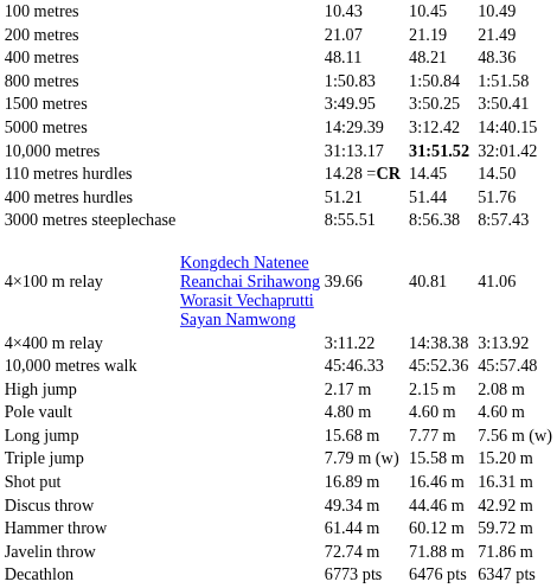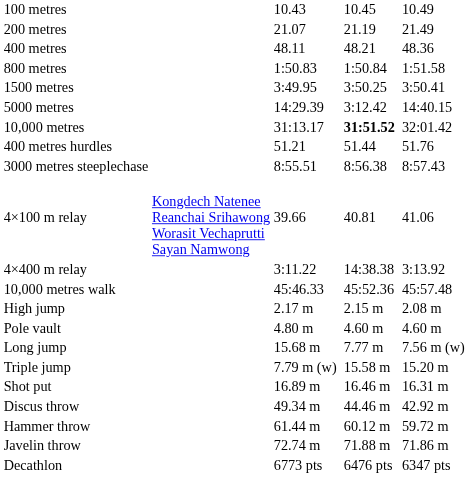 <table>
 <tr>
 <td>100 metres</td>
 <td></td>
 <td>10.43</td>
 <td></td>
 <td>10.45</td>
 <td></td>
 <td>10.49</td>
 </tr>
 <tr>
 <td>200 metres</td>
 <td></td>
 <td>21.07</td>
 <td></td>
 <td>21.19</td>
 <td></td>
 <td>21.49</td>
 </tr>
 <tr>
 <td>400 metres</td>
 <td></td>
 <td>48.11</td>
 <td></td>
 <td>48.21</td>
 <td></td>
 <td>48.36</td>
 </tr>
 <tr>
 <td>800 metres</td>
 <td></td>
 <td>1:50.83</td>
 <td></td>
 <td>1:50.84</td>
 <td></td>
 <td>1:51.58</td>
 </tr>
 <tr>
 <td>1500 metres</td>
 <td></td>
 <td>3:49.95</td>
 <td></td>
 <td>3:50.25</td>
 <td></td>
 <td>3:50.41</td>
 </tr>
 <tr>
 <td>5000 metres</td>
 <td></td>
 <td>14:29.39</td>
 <td></td>
 <td>3:12.42</td>
 <td></td>
 <td>14:40.15</td>
 </tr>
 <tr>
 <td>10,000 metres</td>
 <td></td>
 <td>31:13.17</td>
 <td></td>
 <td><strong>31:51.52</strong></td>
 <td></td>
 <td>32:01.42</td>
-</tr>
-<tr>
-<td>110 metres hurdles</td>
-<td></td>
-<td>14.28 =<strong>CR</strong></td>
-<td></td>
-<td>14.45</td>
-<td></td>
-<td>14.50</td>
 </tr>
 <tr>
 <td>400 metres hurdles</td>
 <td></td>
 <td>51.21</td>
 <td></td>
 <td>51.44</td>
 <td></td>
 <td>51.76</td>
 </tr>
 <tr>
 <td>3000 metres steeplechase</td>
 <td></td>
 <td>8:55.51</td>
 <td></td>
 <td>8:56.38</td>
 <td></td>
 <td>8:57.43</td>
 </tr>
 <tr>
 <td>4×100 m relay</td>
 <td><br><a href='#'>Kongdech Natenee</a><br><a href='#'>Reanchai Srihawong</a><br><a href='#'>Worasit Vechaprutti</a><br><a href='#'>Sayan Namwong</a></td>
 <td>39.66</td>
 <td></td>
 <td>40.81</td>
 <td></td>
 <td>41.06</td>
 </tr>
 <tr>
 <td>4×400 m relay</td>
 <td></td>
 <td>3:11.22</td>
 <td></td>
 <td>14:38.38</td>
 <td></td>
 <td>3:13.92</td>
 </tr>
 <tr>
 <td>10,000 metres walk</td>
 <td></td>
 <td>45:46.33</td>
 <td></td>
 <td>45:52.36</td>
 <td></td>
 <td>45:57.48</td>
 </tr>
 <tr>
 <td>High jump</td>
 <td></td>
 <td>2.17 m</td>
 <td></td>
 <td>2.15 m</td>
 <td></td>
 <td>2.08 m</td>
 </tr>
 <tr>
 <td>Pole vault</td>
 <td></td>
 <td>4.80 m</td>
 <td></td>
 <td>4.60 m</td>
 <td></td>
 <td>4.60 m</td>
 </tr>
 <tr>
 <td>Long jump</td>
 <td></td>
 <td>15.68 m</td>
 <td></td>
 <td>7.77 m</td>
 <td></td>
 <td>7.56  m (w)</td>
 </tr>
 <tr>
 <td>Triple jump</td>
 <td></td>
 <td>7.79  m (w)</td>
 <td></td>
 <td>15.58 m</td>
 <td></td>
 <td>15.20 m</td>
 </tr>
 <tr>
 <td>Shot put</td>
 <td></td>
 <td>16.89 m</td>
 <td></td>
 <td>16.46 m</td>
 <td></td>
 <td>16.31 m</td>
 </tr>
 <tr>
 <td>Discus throw</td>
 <td></td>
 <td>49.34 m</td>
 <td></td>
 <td>44.46 m</td>
 <td></td>
 <td>42.92 m</td>
 </tr>
 <tr>
 <td>Hammer throw</td>
 <td></td>
 <td>61.44 m</td>
 <td></td>
 <td>60.12 m</td>
 <td></td>
 <td>59.72 m</td>
 </tr>
 <tr>
 <td>Javelin throw</td>
 <td></td>
 <td>72.74 m</td>
 <td></td>
 <td>71.88 m</td>
 <td></td>
 <td>71.86 m</td>
 </tr>
 <tr>
 <td>Decathlon</td>
 <td></td>
 <td>6773 pts</td>
 <td></td>
 <td>6476 pts</td>
 <td></td>
 <td>6347 pts</td>
 </tr>
 </table>
